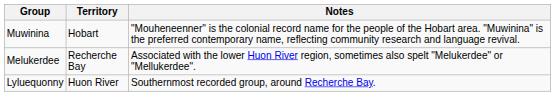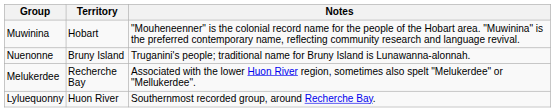 <table class="wikitable">
 <tr>
 <th>Group</th>
 <th>Territory</th>
 <th>Notes</th>
 </tr>
 <tr>
 <td>Muwinina</td>
 <td>Hobart</td>
 <td>"Mouheneenner" is the colonial record name for the people of the Hobart area. "Muwinina" is the preferred contemporary name, reflecting community research and language revival.</td>
 </tr>
 <tr>
+<td>Nuenonne</td>
+<td>Bruny Island</td>
+<td>Truganini's people; traditional name for Bruny Island is Lunawanna-alonnah.</td>
+</tr>
+<tr>
 <td>Melukerdee</td>
 <td>Recherche Bay</td>
 <td>Associated with the lower <a href='#'>Huon River</a> region, sometimes also spelt "Melukerdee" or "Mellukerdee".</td>
 </tr>
 <tr>
 <td>Lyluequonny</td>
 <td>Huon River</td>
 <td>Southernmost recorded group, around <a href='#'>Recherche Bay</a>.</td>
 </tr>
 </table>
